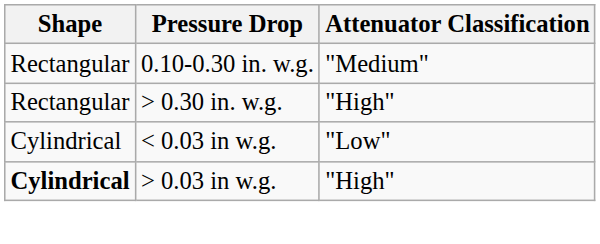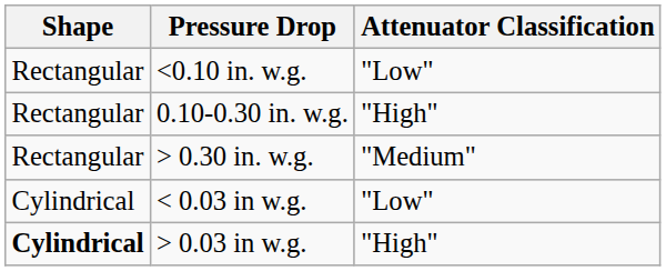 <table class="wikitable">
 <tr>
 <th>Shape</th>
 <th>Pressure Drop</th>
 <th>Attenuator Classification</th>
 </tr>
 <tr>
 <td>Rectangular</td>
+<td><0.10 in. w.g.</td>
+<td>"Low"</td>
+</tr>
+<tr>
+<td>Rectangular</td>
 <td>0.10-0.30 in. w.g.</td>
-<td>"Medium"</td>
+<td>"High"</td>
 </tr>
 <tr>
 <td>Rectangular</td>
 <td>> 0.30 in. w.g.</td>
-<td>"High"</td>
+<td>"Medium"</td>
 </tr>
 <tr>
 <td>Cylindrical</td>
 <td>< 0.03 in w.g.</td>
 <td>"Low"</td>
 </tr>
 <tr>
 <td><strong>Cylindrical</strong></td>
 <td>> 0.03 in w.g.</td>
 <td>"High"</td>
 </tr>
 </table>
